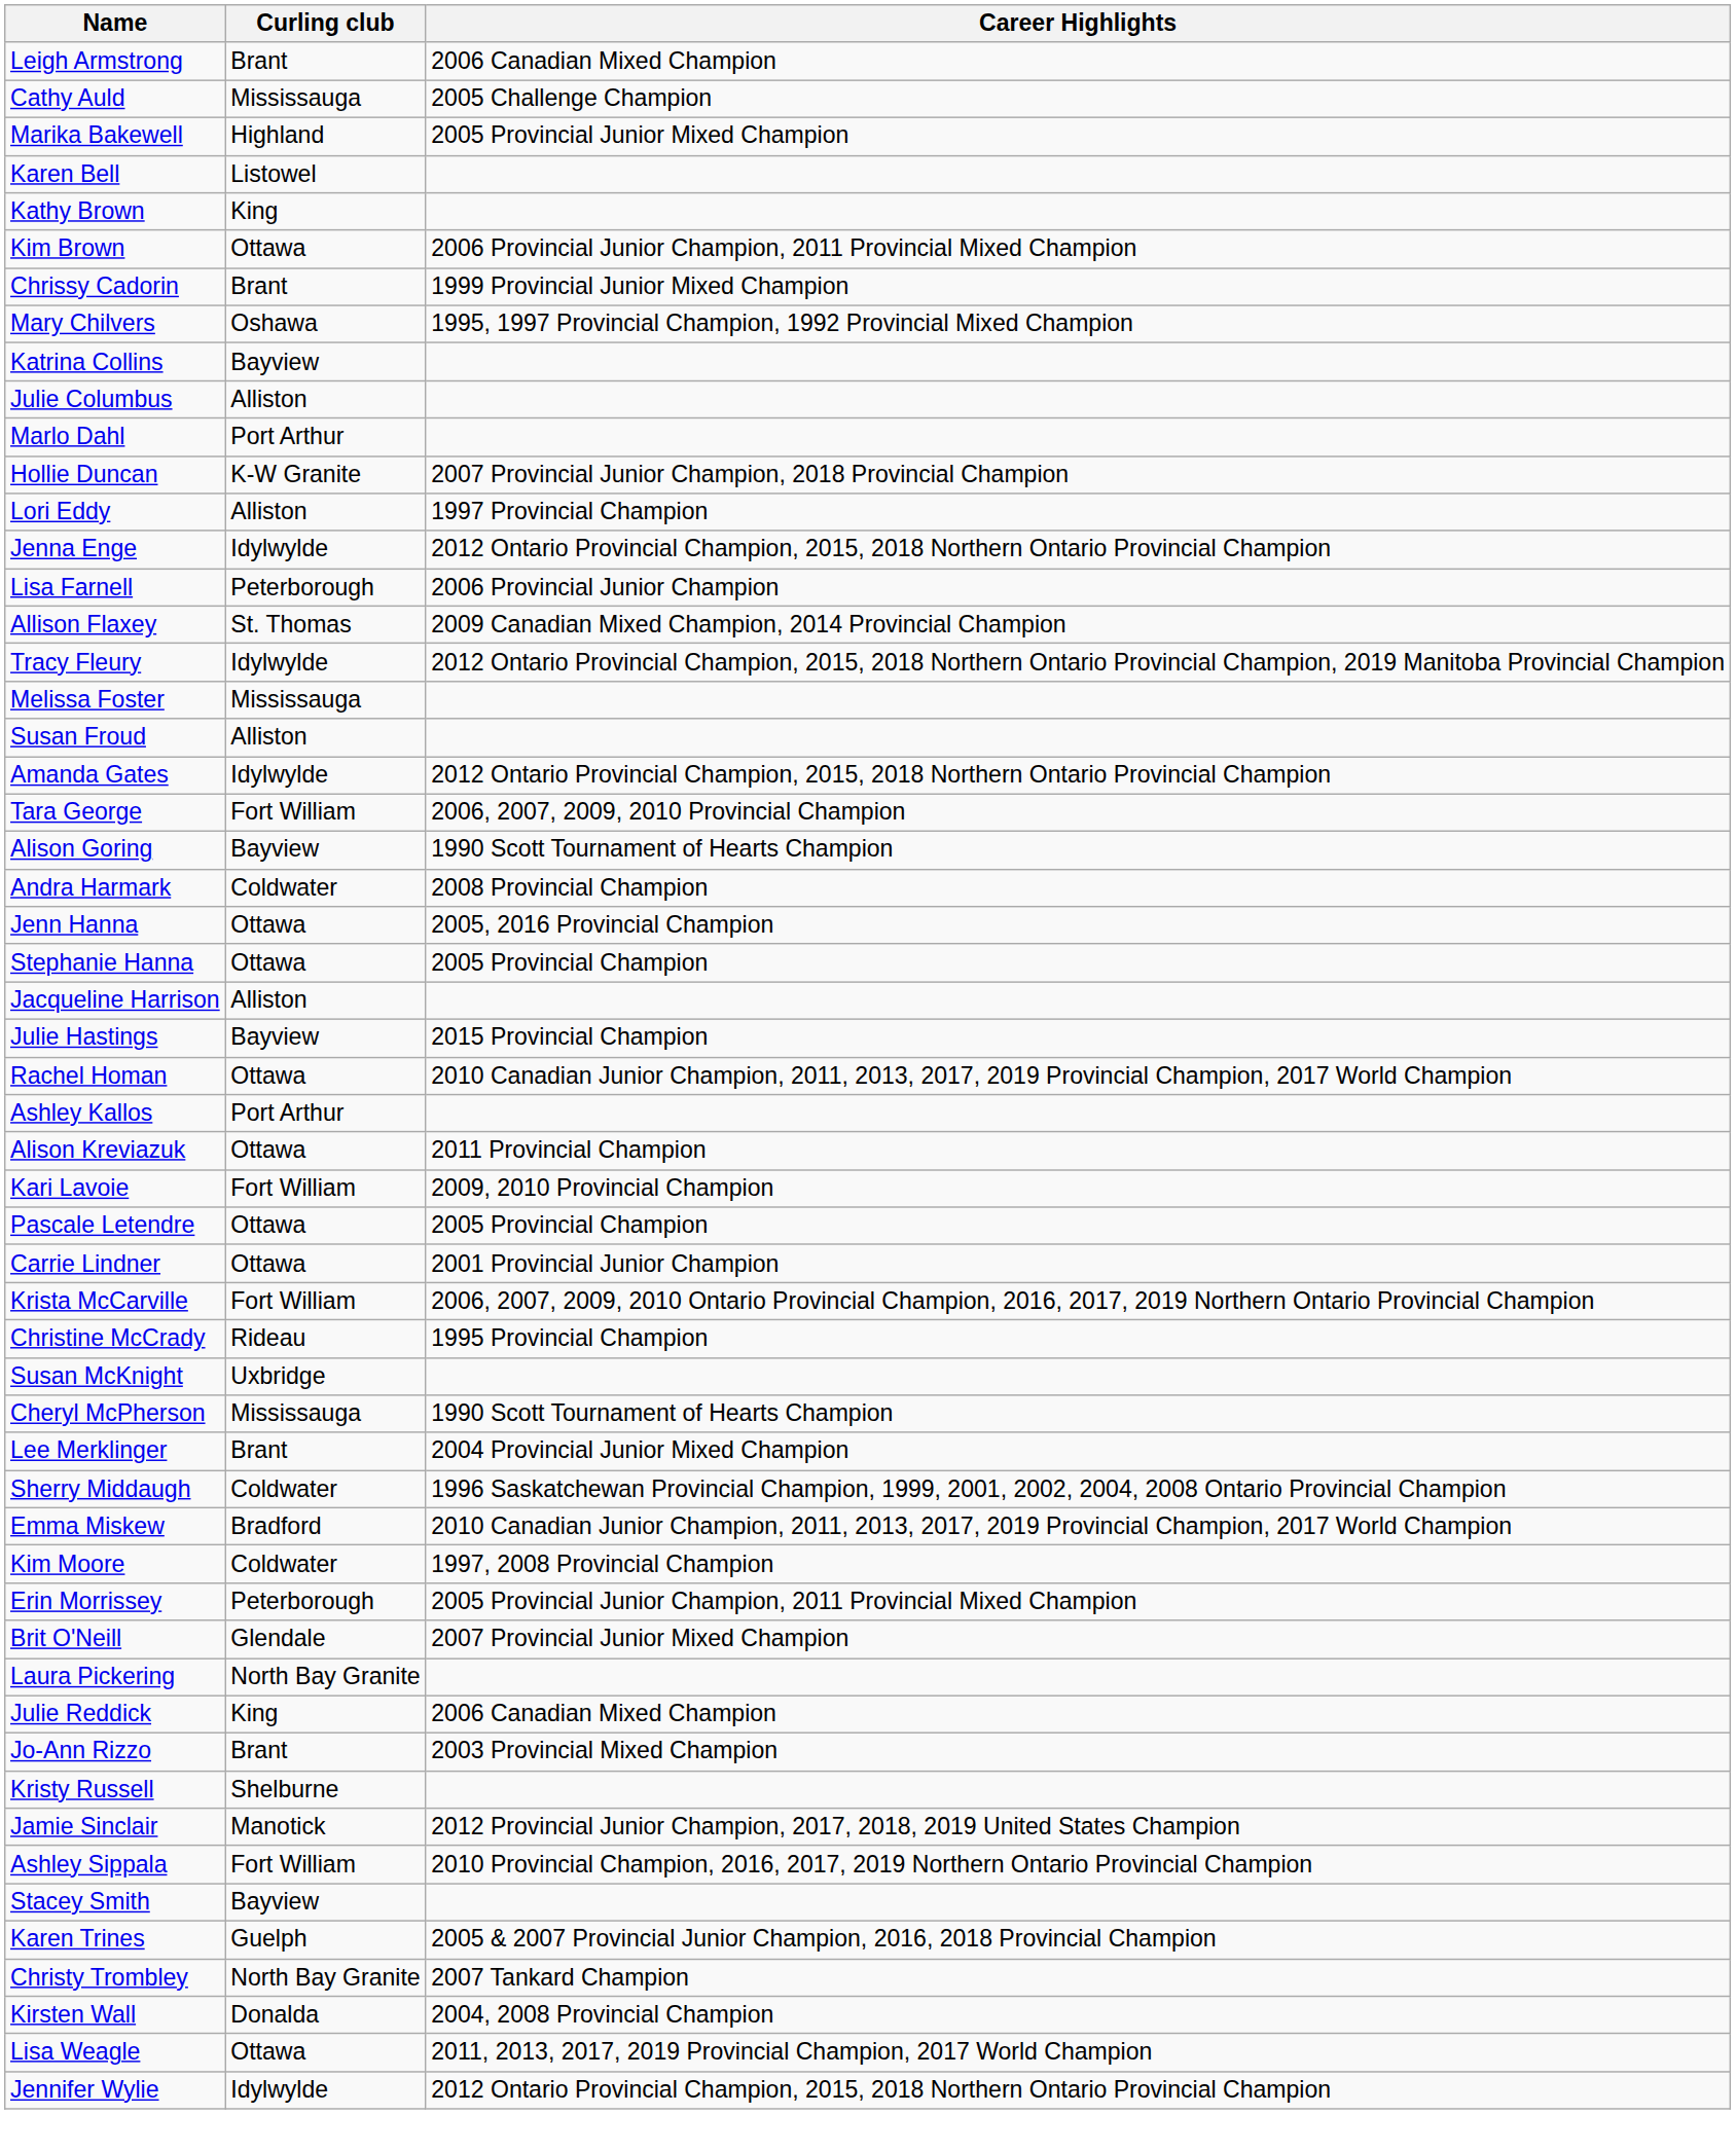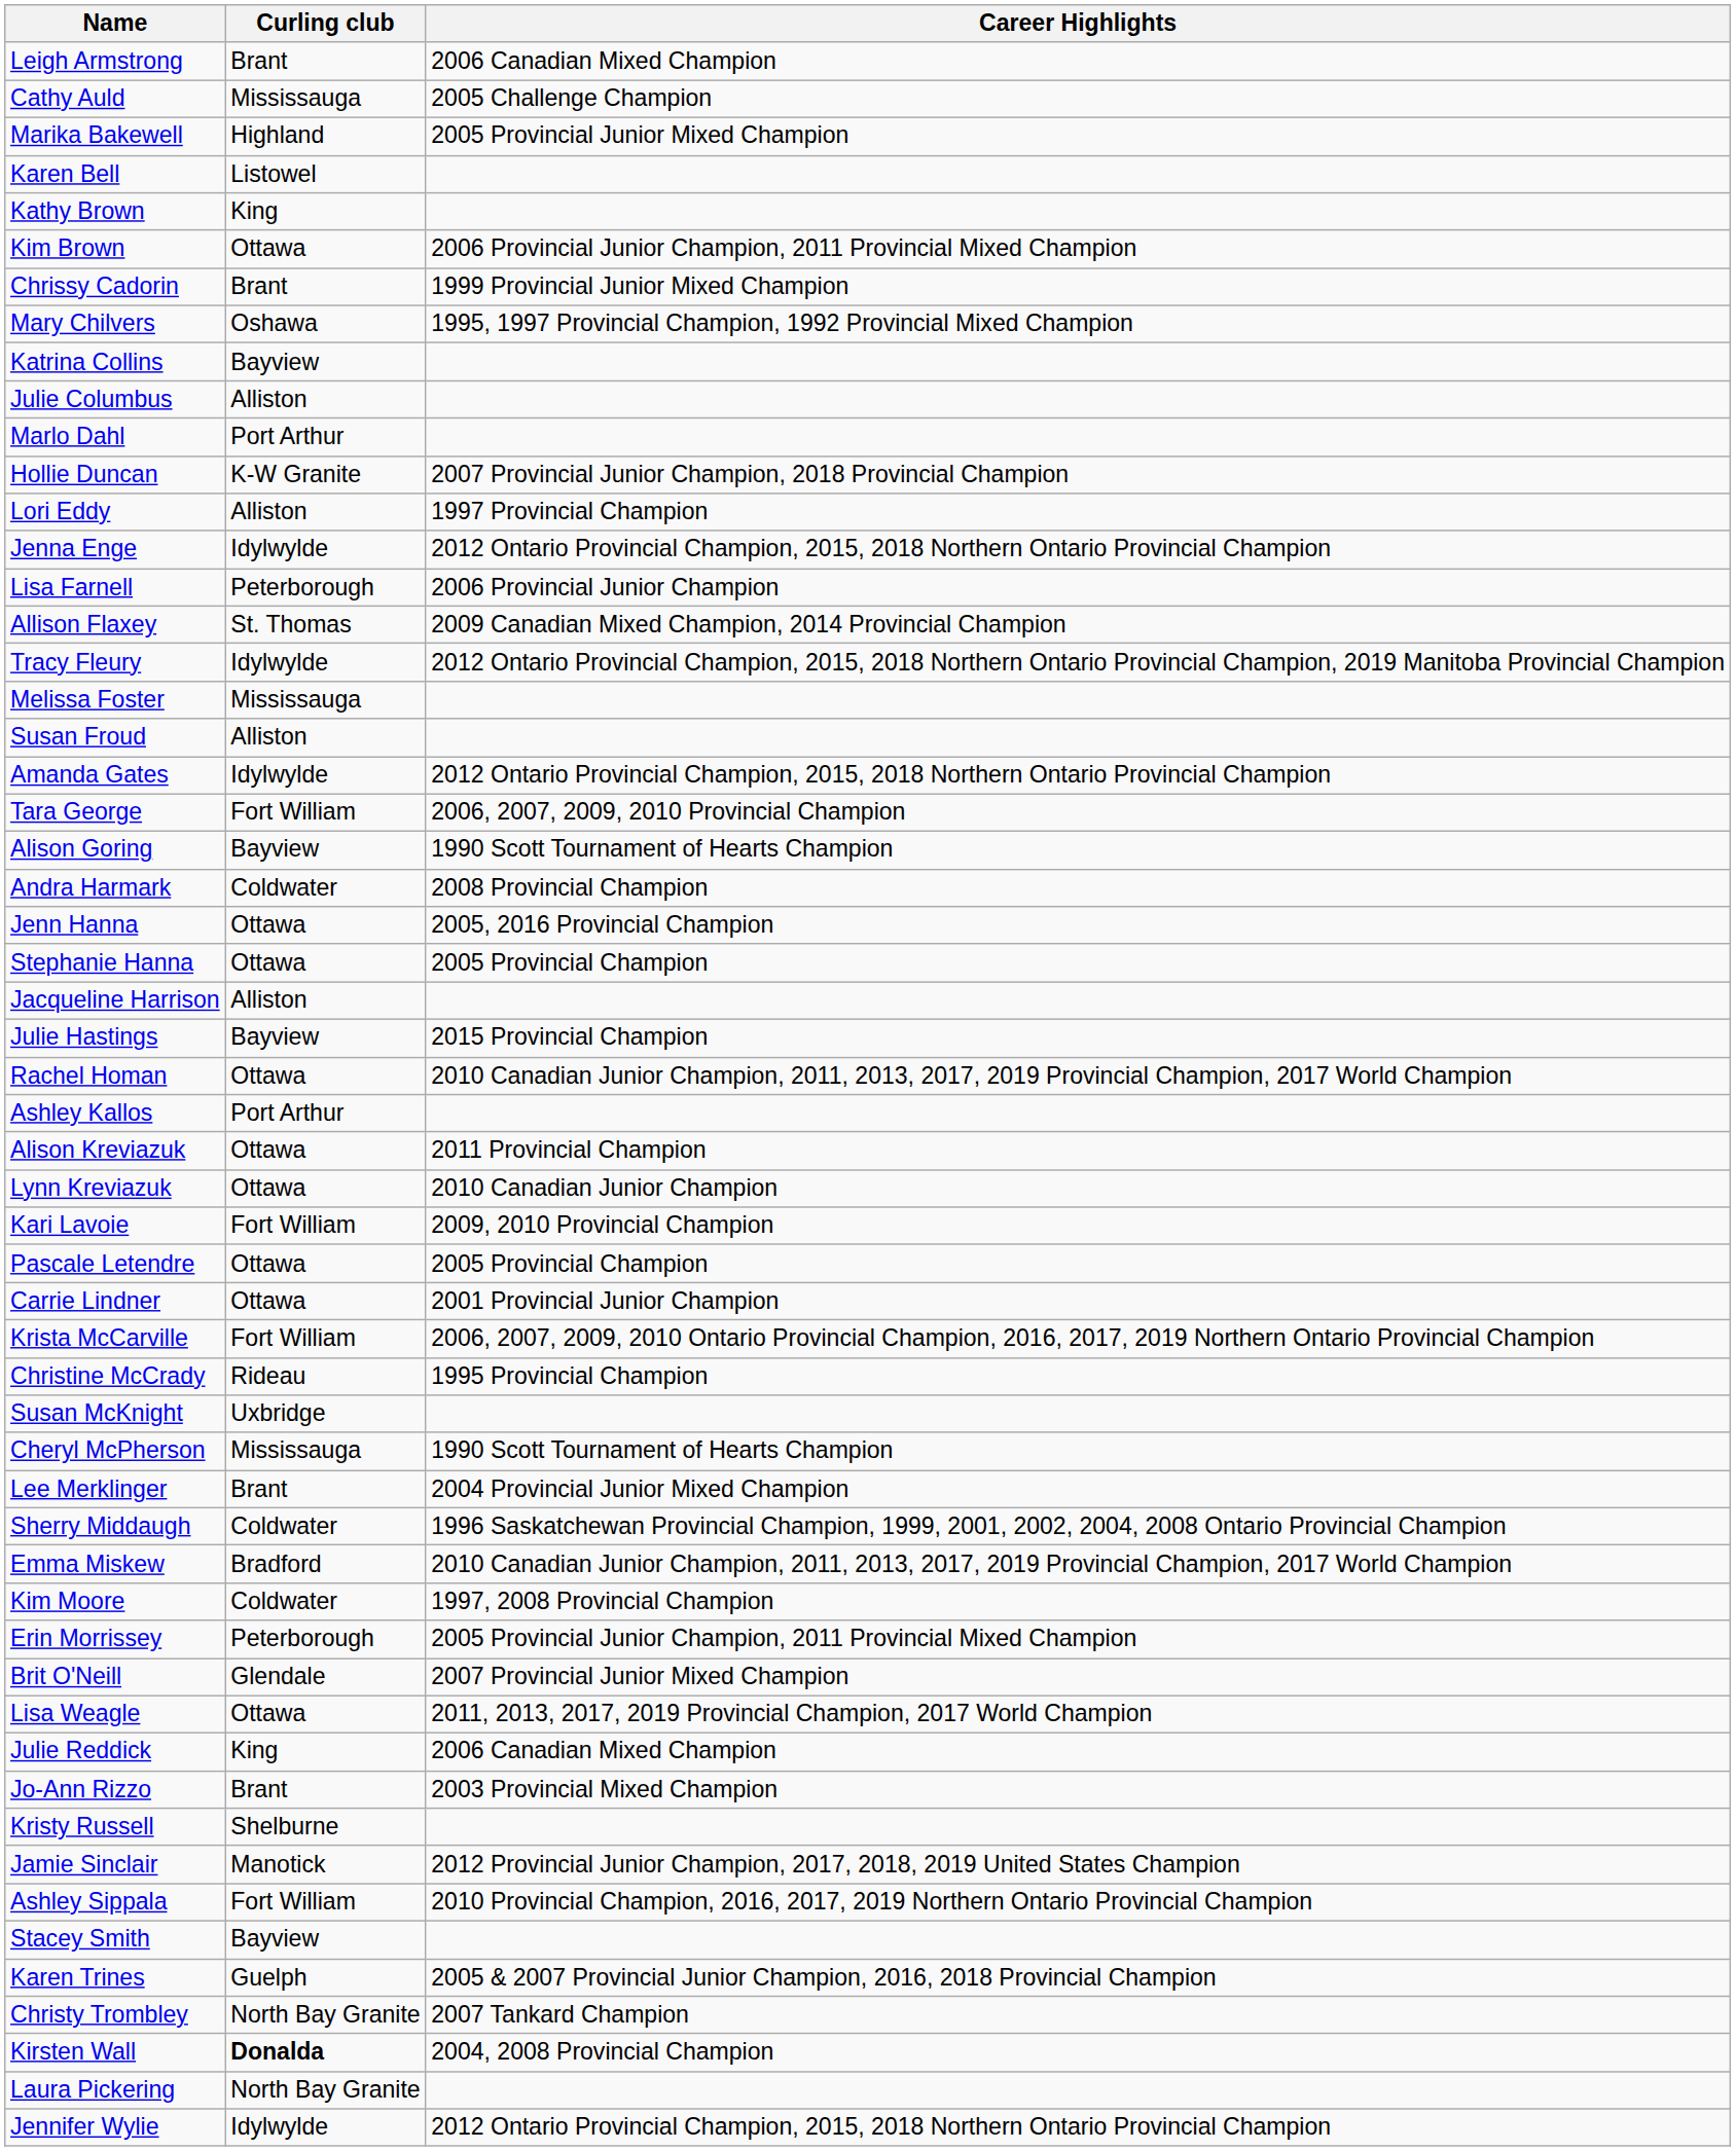 <table class="wikitable">
 <tr>
 <th>Name</th>
 <th>Curling club</th>
 <th>Career Highlights</th>
 </tr>
 <tr>
 <td><a href='#'>Leigh Armstrong</a></td>
 <td>Brant</td>
 <td>2006 Canadian Mixed Champion</td>
 </tr>
 <tr>
 <td><a href='#'>Cathy Auld</a></td>
 <td>Mississauga</td>
 <td>2005 Challenge Champion</td>
 </tr>
 <tr>
 <td><a href='#'>Marika Bakewell</a></td>
 <td>Highland</td>
 <td>2005 Provincial Junior Mixed Champion</td>
 </tr>
 <tr>
 <td><a href='#'>Karen Bell</a></td>
 <td>Listowel</td>
 <td></td>
 </tr>
 <tr>
 <td><a href='#'>Kathy Brown</a></td>
 <td>King</td>
 <td></td>
 </tr>
 <tr>
 <td><a href='#'>Kim Brown</a></td>
 <td>Ottawa</td>
 <td>2006 Provincial Junior Champion, 2011 Provincial Mixed Champion</td>
 </tr>
 <tr>
 <td><a href='#'>Chrissy Cadorin</a></td>
 <td>Brant</td>
 <td>1999 Provincial Junior Mixed Champion</td>
 </tr>
 <tr>
 <td><a href='#'>Mary Chilvers</a></td>
 <td>Oshawa</td>
 <td>1995, 1997 Provincial Champion, 1992 Provincial Mixed Champion</td>
 </tr>
 <tr>
 <td><a href='#'>Katrina Collins</a></td>
 <td>Bayview</td>
 <td></td>
 </tr>
 <tr>
 <td><a href='#'>Julie Columbus</a></td>
 <td>Alliston</td>
 <td></td>
 </tr>
 <tr>
 <td><a href='#'>Marlo Dahl</a></td>
 <td>Port Arthur</td>
 <td></td>
 </tr>
 <tr>
 <td><a href='#'>Hollie Duncan</a></td>
 <td>K-W Granite</td>
 <td>2007 Provincial Junior Champion, 2018 Provincial Champion</td>
 </tr>
 <tr>
 <td><a href='#'>Lori Eddy</a></td>
 <td>Alliston</td>
 <td>1997 Provincial Champion</td>
 </tr>
 <tr>
 <td><a href='#'>Jenna Enge</a></td>
 <td>Idylwylde</td>
 <td>2012 Ontario Provincial Champion, 2015, 2018 Northern Ontario Provincial Champion</td>
 </tr>
 <tr>
 <td><a href='#'>Lisa Farnell</a></td>
 <td>Peterborough</td>
 <td>2006 Provincial Junior Champion</td>
 </tr>
 <tr>
 <td><a href='#'>Allison Flaxey</a></td>
 <td>St. Thomas</td>
 <td>2009 Canadian Mixed Champion, 2014 Provincial Champion</td>
 </tr>
 <tr>
 <td><a href='#'>Tracy Fleury</a></td>
 <td>Idylwylde</td>
 <td>2012 Ontario Provincial Champion, 2015, 2018 Northern Ontario Provincial Champion, 2019 Manitoba Provincial Champion</td>
 </tr>
 <tr>
 <td><a href='#'>Melissa Foster</a></td>
 <td>Mississauga</td>
 <td></td>
 </tr>
 <tr>
 <td><a href='#'>Susan Froud</a></td>
 <td>Alliston</td>
 <td></td>
 </tr>
 <tr>
 <td><a href='#'>Amanda Gates</a></td>
 <td>Idylwylde</td>
 <td>2012 Ontario Provincial Champion, 2015, 2018 Northern Ontario Provincial Champion</td>
 </tr>
 <tr>
 <td><a href='#'>Tara George</a></td>
 <td>Fort William</td>
 <td>2006, 2007, 2009, 2010 Provincial Champion</td>
 </tr>
 <tr>
 <td><a href='#'>Alison Goring</a></td>
 <td>Bayview</td>
 <td>1990 Scott Tournament of Hearts Champion</td>
 </tr>
 <tr>
 <td><a href='#'>Andra Harmark</a></td>
 <td>Coldwater</td>
 <td>2008 Provincial Champion</td>
 </tr>
 <tr>
 <td><a href='#'>Jenn Hanna</a></td>
 <td>Ottawa</td>
 <td>2005, 2016 Provincial Champion</td>
 </tr>
 <tr>
 <td><a href='#'>Stephanie Hanna</a></td>
 <td>Ottawa</td>
 <td>2005 Provincial Champion</td>
 </tr>
 <tr>
 <td><a href='#'>Jacqueline Harrison</a></td>
 <td>Alliston</td>
 <td></td>
 </tr>
 <tr>
 <td><a href='#'>Julie Hastings</a></td>
 <td>Bayview</td>
 <td>2015 Provincial Champion</td>
 </tr>
 <tr>
 <td><a href='#'>Rachel Homan</a></td>
 <td>Ottawa</td>
 <td>2010 Canadian Junior Champion, 2011, 2013, 2017, 2019 Provincial Champion, 2017 World Champion</td>
 </tr>
 <tr>
 <td><a href='#'>Ashley Kallos</a></td>
 <td>Port Arthur</td>
 <td></td>
 </tr>
 <tr>
 <td><a href='#'>Alison Kreviazuk</a></td>
 <td>Ottawa</td>
 <td>2011 Provincial Champion</td>
 </tr>
 <tr>
+<td><a href='#'>Lynn Kreviazuk</a></td>
+<td>Ottawa</td>
+<td>2010 Canadian Junior Champion</td>
+</tr>
+<tr>
 <td><a href='#'>Kari Lavoie</a></td>
 <td>Fort William</td>
 <td>2009, 2010 Provincial Champion</td>
 </tr>
 <tr>
 <td><a href='#'>Pascale Letendre</a></td>
 <td>Ottawa</td>
 <td>2005 Provincial Champion</td>
 </tr>
 <tr>
 <td><a href='#'>Carrie Lindner</a></td>
 <td>Ottawa</td>
 <td>2001 Provincial Junior Champion</td>
 </tr>
 <tr>
 <td><a href='#'>Krista McCarville</a></td>
 <td>Fort William</td>
 <td>2006, 2007, 2009, 2010 Ontario Provincial Champion, 2016, 2017, 2019 Northern Ontario Provincial Champion</td>
 </tr>
 <tr>
 <td><a href='#'>Christine McCrady</a></td>
 <td>Rideau</td>
 <td>1995 Provincial Champion</td>
 </tr>
 <tr>
 <td><a href='#'>Susan McKnight</a></td>
 <td>Uxbridge</td>
 <td></td>
 </tr>
 <tr>
 <td><a href='#'>Cheryl McPherson</a></td>
 <td>Mississauga</td>
 <td>1990 Scott Tournament of Hearts Champion</td>
 </tr>
 <tr>
 <td><a href='#'>Lee Merklinger</a></td>
 <td>Brant</td>
 <td>2004 Provincial Junior Mixed Champion</td>
 </tr>
 <tr>
 <td><a href='#'>Sherry Middaugh</a></td>
 <td>Coldwater</td>
 <td>1996 Saskatchewan Provincial Champion, 1999, 2001, 2002, 2004, 2008 Ontario Provincial Champion</td>
 </tr>
 <tr>
 <td><a href='#'>Emma Miskew</a></td>
 <td>Bradford</td>
 <td>2010 Canadian Junior Champion, 2011, 2013, 2017, 2019 Provincial Champion, 2017 World Champion</td>
 </tr>
 <tr>
 <td><a href='#'>Kim Moore</a></td>
 <td>Coldwater</td>
 <td>1997, 2008 Provincial Champion</td>
 </tr>
 <tr>
 <td><a href='#'>Erin Morrissey</a></td>
 <td>Peterborough</td>
 <td>2005 Provincial Junior Champion, 2011 Provincial Mixed Champion</td>
 </tr>
 <tr>
 <td><a href='#'>Brit O'Neill</a></td>
 <td>Glendale</td>
 <td>2007 Provincial Junior Mixed Champion</td>
 </tr>
 <tr>
-<td><a href='#'>Laura Pickering</a></td>
-<td>North Bay Granite</td>
-<td></td>
+<td><a href='#'>Lisa Weagle</a></td>
+<td>Ottawa</td>
+<td>2011, 2013, 2017, 2019 Provincial Champion, 2017 World Champion</td>
 </tr>
 <tr>
 <td><a href='#'>Julie Reddick</a></td>
 <td>King</td>
 <td>2006 Canadian Mixed Champion</td>
 </tr>
 <tr>
 <td><a href='#'>Jo-Ann Rizzo</a></td>
 <td>Brant</td>
 <td>2003 Provincial Mixed Champion</td>
 </tr>
 <tr>
 <td><a href='#'>Kristy Russell</a></td>
 <td>Shelburne</td>
 <td></td>
 </tr>
 <tr>
 <td><a href='#'>Jamie Sinclair</a></td>
 <td>Manotick</td>
 <td>2012 Provincial Junior Champion, 2017, 2018, 2019 United States Champion</td>
 </tr>
 <tr>
 <td><a href='#'>Ashley Sippala</a></td>
 <td>Fort William</td>
 <td>2010 Provincial Champion, 2016, 2017, 2019 Northern Ontario Provincial Champion</td>
 </tr>
 <tr>
 <td><a href='#'>Stacey Smith</a></td>
 <td>Bayview</td>
 <td></td>
 </tr>
 <tr>
 <td><a href='#'>Karen Trines</a></td>
 <td>Guelph</td>
 <td>2005 & 2007 Provincial Junior Champion, 2016, 2018 Provincial Champion</td>
 </tr>
 <tr>
 <td><a href='#'>Christy Trombley</a></td>
 <td>North Bay Granite</td>
 <td>2007 Tankard Champion</td>
 </tr>
 <tr>
 <td><a href='#'>Kirsten Wall</a></td>
-<td>Donalda</td>
+<td><strong>Donalda</strong></td>
 <td>2004, 2008 Provincial Champion</td>
 </tr>
 <tr>
-<td><a href='#'>Lisa Weagle</a></td>
-<td>Ottawa</td>
-<td>2011, 2013, 2017, 2019 Provincial Champion, 2017 World Champion</td>
+<td><a href='#'>Laura Pickering</a></td>
+<td>North Bay Granite</td>
+<td></td>
 </tr>
 <tr>
 <td><a href='#'>Jennifer Wylie</a></td>
 <td>Idylwylde</td>
 <td>2012 Ontario Provincial Champion, 2015, 2018 Northern Ontario Provincial Champion</td>
 </tr>
 </table>
